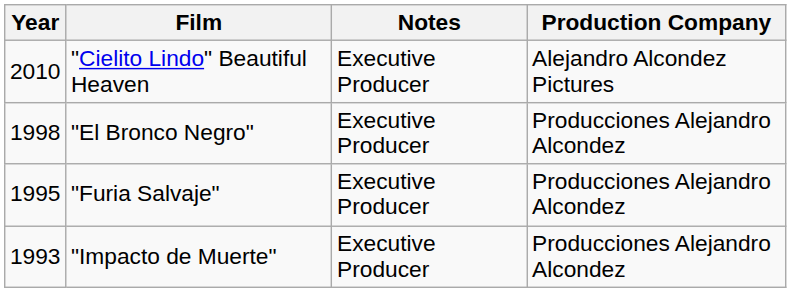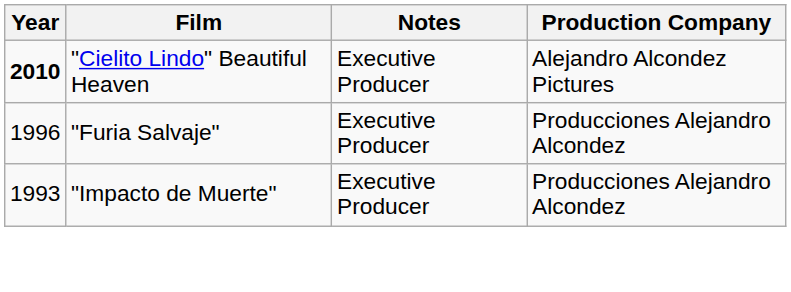 <table class="wikitable">
 <tr>
 <th style="width:33px;">Year</th>
 <th style="width:180px;">Film</th>
 <th style="width:130px;">Notes</th>
 <th style="width:175px;">Production Company</th>
 </tr>
 <tr>
-<td>2010</td>
+<td><strong>2010</strong></td>
 <td>"<a href='#'>Cielito Lindo</a>" Beautiful Heaven</td>
 <td>Executive Producer</td>
 <td>Alejandro Alcondez Pictures</td>
 </tr>
 <tr>
-<td>1998</td>
-<td>"El Bronco Negro"</td>
-<td>Executive Producer</td>
-<td>Producciones Alejandro Alcondez</td>
-</tr>
-<tr>
-<td>1995</td>
+<td>1996</td>
 <td>"Furia Salvaje"</td>
 <td>Executive Producer</td>
 <td>Producciones Alejandro Alcondez</td>
 </tr>
 <tr>
 <td>1993</td>
 <td>"Impacto de Muerte"</td>
 <td>Executive Producer</td>
 <td>Producciones Alejandro Alcondez</td>
 </tr>
 </table>
